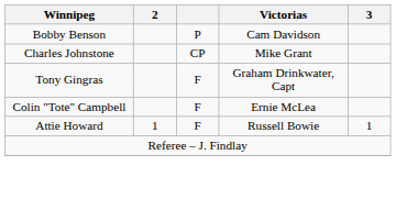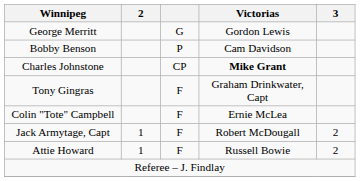 <table class="wikitable" style="text-align:center;">
 <tr>
 <th style="width:10em">Winnipeg</th>
 <th style="width:3em">2</th>
 <th style="width:3em"></th>
 <th style="width:10em">Victorias</th>
 <th style="width:3em">3</th>
+</tr>
+<tr>
+<td>George Merritt</td>
+<td></td>
+<td>G</td>
+<td>Gordon Lewis</td>
+<td></td>
 </tr>
 <tr>
 <td>Bobby Benson</td>
 <td></td>
 <td>P</td>
 <td>Cam Davidson</td>
 <td></td>
 </tr>
 <tr>
 <td>Charles Johnstone</td>
 <td></td>
 <td>CP</td>
-<td>Mike Grant</td>
+<td><strong>Mike Grant</strong></td>
 <td></td>
 </tr>
 <tr>
 <td>Tony Gingras</td>
 <td></td>
 <td>F</td>
 <td>Graham Drinkwater, Capt</td>
 <td></td>
 </tr>
 <tr>
 <td>Colin "Tote" Campbell</td>
 <td></td>
 <td>F</td>
 <td>Ernie McLea</td>
 <td></td>
 </tr>
 <tr>
+<td>Jack Armytage, Capt</td>
+<td>1</td>
+<td>F</td>
+<td>Robert McDougall</td>
+<td>2</td>
+</tr>
+<tr>
 <td>Attie Howard</td>
 <td>1</td>
 <td>F</td>
 <td>Russell Bowie</td>
-<td>1</td>
+<td>2</td>
 </tr>
 <tr>
 <td colspan=5 align=center>Referee – J. Findlay</td>
 </tr>
 <tr>
 </tr>
 </table>
